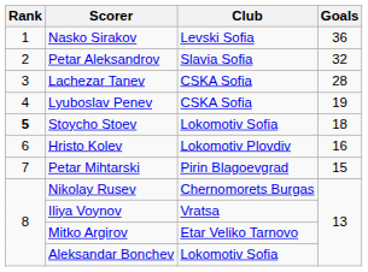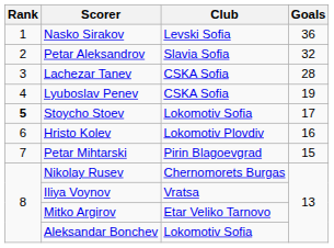 <table class="wikitable" style="text-align:center">
 <tr>
 <th>Rank</th>
 <th>Scorer</th>
 <th>Club</th>
 <th>Goals</th>
 </tr>
 <tr>
 <td rowspan="1">1</td>
 <td align="left"> <a href='#'>Nasko Sirakov</a></td>
 <td align="left"><a href='#'>Levski Sofia</a></td>
 <td rowspan="1">36</td>
 </tr>
 <tr>
 <td rowspan="1">2</td>
 <td align="left"> <a href='#'>Petar Aleksandrov</a></td>
 <td align="left"><a href='#'>Slavia Sofia</a></td>
 <td rowspan="1">32</td>
 </tr>
 <tr>
 <td rowspan="1">3</td>
 <td align="left"> <a href='#'>Lachezar Tanev</a></td>
 <td align="left"><a href='#'>CSKA Sofia</a></td>
 <td rowspan="1">28</td>
 </tr>
 <tr>
 <td rowspan="1">4</td>
 <td align="left"> <a href='#'>Lyuboslav Penev</a></td>
 <td align="left"><a href='#'>CSKA Sofia</a></td>
 <td rowspan="1">19</td>
 </tr>
 <tr>
 <td rowspan="1"><strong>5</strong></td>
 <td align="left"> <a href='#'>Stoycho Stoev</a></td>
 <td align="left"><a href='#'>Lokomotiv Sofia</a></td>
-<td rowspan="1">18</td>
+<td rowspan="1">17</td>
 </tr>
 <tr>
 <td rowspan="1">6</td>
 <td align="left"> <a href='#'>Hristo Kolev</a></td>
 <td align="left"><a href='#'>Lokomotiv Plovdiv</a></td>
 <td rowspan="1">16</td>
 </tr>
 <tr>
 <td rowspan="1">7</td>
 <td align="left"> <a href='#'>Petar Mihtarski</a></td>
 <td align="left"><a href='#'>Pirin Blagoevgrad</a></td>
 <td rowspan="1">15</td>
 </tr>
 <tr>
 <td rowspan="4">8</td>
 <td align="left"> <a href='#'>Nikolay Rusev</a></td>
 <td align="left"><a href='#'>Chernomorets Burgas</a></td>
 <td rowspan="4">13</td>
 </tr>
 <tr>
 <td align="left"> <a href='#'>Iliya Voynov</a></td>
 <td align="left"><a href='#'>Vratsa</a></td>
 </tr>
 <tr>
 <td align="left"> <a href='#'>Mitko Argirov</a></td>
 <td align="left"><a href='#'>Etar Veliko Tarnovo</a></td>
 </tr>
 <tr>
 <td align="left"> <a href='#'>Aleksandar Bonchev</a></td>
 <td align="left"><a href='#'>Lokomotiv Sofia</a></td>
 </tr>
 </table>
